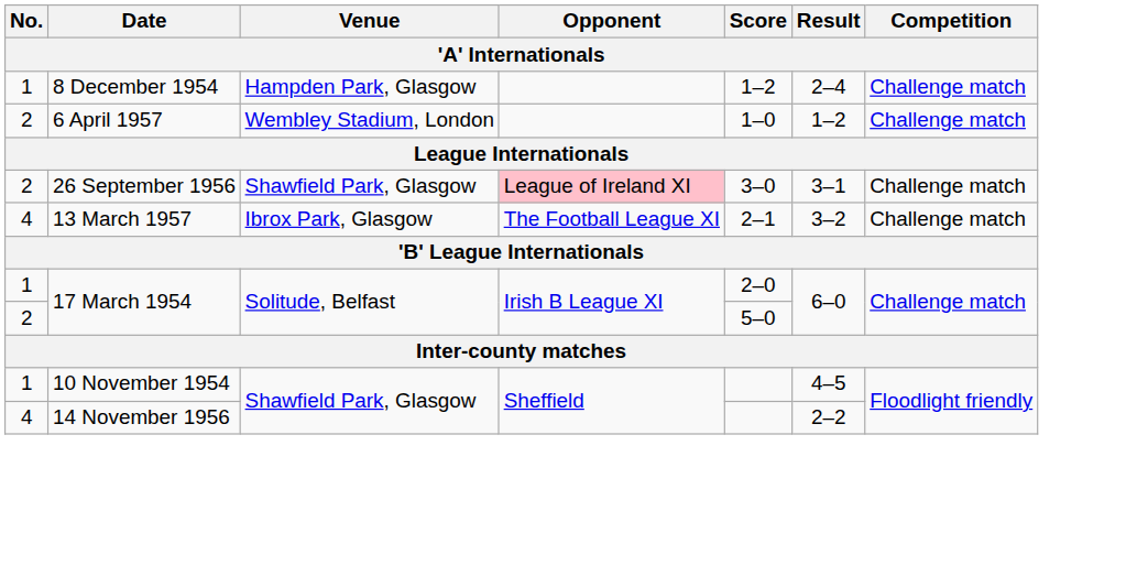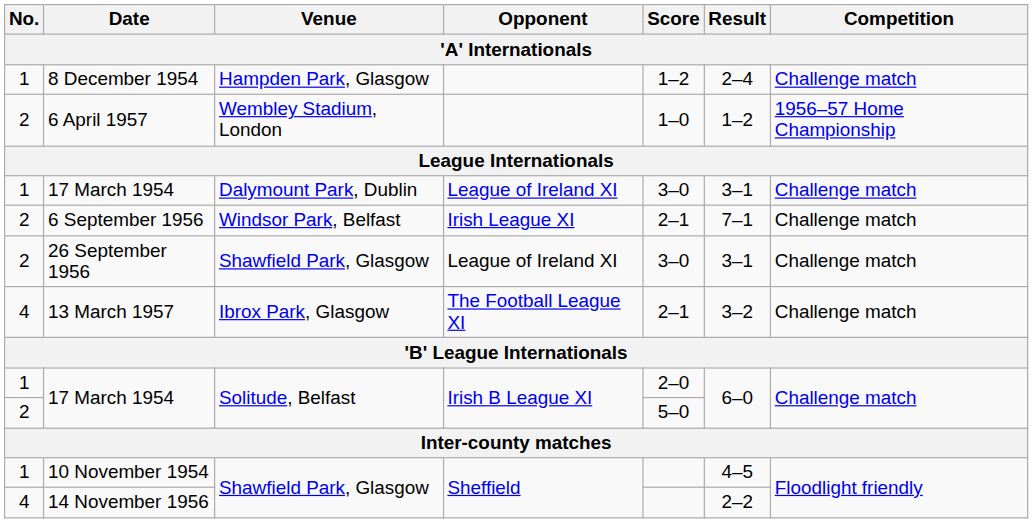 <table class="wikitable">
 <tr>
 <th>No.</th>
 <th>Date</th>
 <th>Venue</th>
 <th>Opponent</th>
 <th>Score</th>
 <th>Result</th>
 <th>Competition</th>
 </tr>
 <tr>
 <th colspan = "7">'A' Internationals</th>
 </tr>
 <tr>
 <td align=center>1</td>
 <td>8 December 1954</td>
 <td><a href='#'>Hampden Park</a>, Glasgow</td>
 <td></td>
 <td align=center>1–2</td>
 <td align=center>2–4</td>
 <td><a href='#'>Challenge match</a></td>
 </tr>
 <tr>
 <td align=center>2</td>
 <td>6 April 1957</td>
 <td><a href='#'>Wembley Stadium</a>, London</td>
 <td></td>
 <td align=center>1–0</td>
 <td align=center>1–2</td>
-<td><a href='#'>Challenge match</a></td>
+<td><a href='#'>1956–57 Home Championship</a></td>
 </tr>
 <tr>
 <th colspan = "7">League Internationals</th>
 </tr>
 <tr>
+<td align=center>1</td>
+<td>17 March 1954</td>
+<td><a href='#'>Dalymount Park</a>, Dublin</td>
+<td> <a href='#'>League of Ireland XI</a></td>
+<td align=center>3–0</td>
+<td align=center>3–1</td>
+<td><a href='#'>Challenge match</a></td>
+</tr>
+<tr>
+<td align=center>2</td>
+<td>6 September 1956</td>
+<td><a href='#'>Windsor Park</a>, Belfast</td>
+<td> <a href='#'>Irish League XI</a></td>
+<td align=center>2–1</td>
+<td align=center>7–1</td>
+<td>Challenge match</td>
+</tr>
+<tr>
 <td align=center>2</td>
 <td>26 September 1956</td>
 <td><a href='#'>Shawfield Park</a>, Glasgow</td>
-<td style="background: pink;"> League of Ireland XI</td>
+<td> League of Ireland XI</td>
 <td align=center>3–0</td>
 <td align=center>3–1</td>
 <td>Challenge match</td>
 </tr>
 <tr>
 <td align=center>4</td>
 <td>13 March 1957</td>
 <td><a href='#'>Ibrox Park</a>, Glasgow</td>
 <td> <a href='#'>The Football League XI</a></td>
 <td align=center>2–1</td>
 <td align=center>3–2</td>
 <td>Challenge match</td>
 </tr>
 <tr>
 <th colspan = "7">'B' League Internationals</th>
 </tr>
 <tr>
 <td align=center>1</td>
 <td rowspan = "2">17 March 1954</td>
 <td rowspan = "2"><a href='#'>Solitude</a>, Belfast</td>
 <td rowspan = "2"> <a href='#'>Irish B League XI</a></td>
 <td align=center>2–0</td>
 <td align=center rowspan = "2">6–0</td>
 <td rowspan = "2"><a href='#'>Challenge match</a></td>
 </tr>
 <tr>
 <td align=center>2</td>
 <td align=center>5–0</td>
 </tr>
 <tr>
 <th colspan = "7">Inter-county matches</th>
 </tr>
 <tr>
 <td align=center>1</td>
 <td>10 November 1954</td>
 <td rowspan = "2"><a href='#'>Shawfield Park</a>, Glasgow</td>
 <td rowspan = "2"> <a href='#'>Sheffield</a></td>
 <td align=center></td>
 <td align=center>4–5</td>
 <td rowspan = "2"><a href='#'>Floodlight friendly</a></td>
 </tr>
 <tr>
 <td align=center>4</td>
 <td>14 November 1956</td>
 <td align=center></td>
 <td align=center>2–2</td>
 </tr>
 </table>
